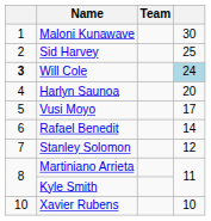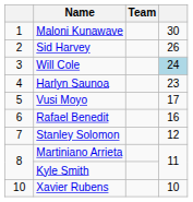 <table class="wikitable" style="text-align:center">
 <tr>
 <th align=center width="35"></th>
 <th>Name</th>
 <th>Team</th>
 <th align=center width="35"></th>
 </tr>
 <tr>
 <td>1</td>
 <td align="left"><a href='#'>Maloni Kunawave</a></td>
 <td align="left"></td>
 <td>30</td>
 </tr>
 <tr>
 <td>2</td>
 <td align="left"><a href='#'>Sid Harvey</a></td>
 <td align="left"></td>
-<td>25</td>
+<td>26</td>
 </tr>
 <tr>
-<td><strong>3</strong></td>
+<td>3</td>
 <td align="left"><a href='#'>Will Cole</a></td>
 <td align="left"></td>
 <td style="background: lightblue;">24</td>
 </tr>
 <tr>
 <td>4</td>
 <td align="left"><a href='#'>Harlyn Saunoa</a></td>
 <td align="left"></td>
-<td>20</td>
+<td>23</td>
 </tr>
 <tr>
 <td>5</td>
 <td align="left"><a href='#'>Vusi Moyo</a></td>
 <td align="left"></td>
 <td>17</td>
 </tr>
 <tr>
 <td>6</td>
 <td align="left"><a href='#'>Rafael Benedit</a></td>
 <td align="left"></td>
-<td>14</td>
+<td>16</td>
 </tr>
 <tr>
 <td>7</td>
 <td align="left"><a href='#'>Stanley Solomon</a></td>
 <td align="left"></td>
 <td>12</td>
 </tr>
 <tr>
 <td rowspan=2>8</td>
 <td align="left"><a href='#'>Martiniano Arrieta</a></td>
 <td align="left"></td>
 <td rowspan=2>11</td>
 </tr>
 <tr>
 <td align="left"><a href='#'>Kyle Smith</a></td>
 <td align="left"></td>
 </tr>
 <tr>
 <td>10</td>
 <td align="left"><a href='#'>Xavier Rubens</a></td>
 <td align="left"></td>
 <td>10</td>
 </tr>
 </table>
